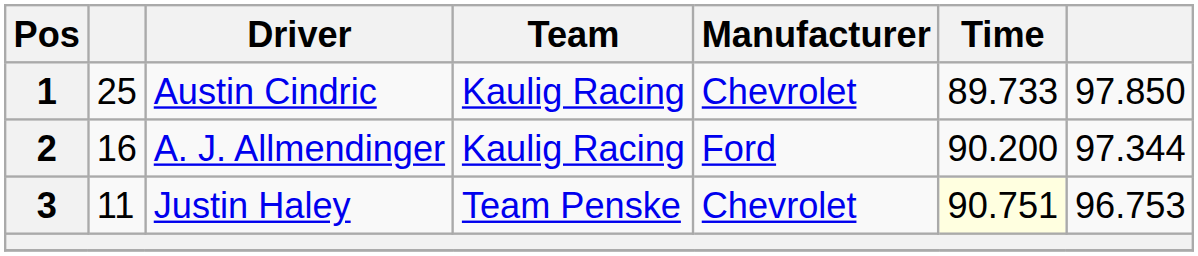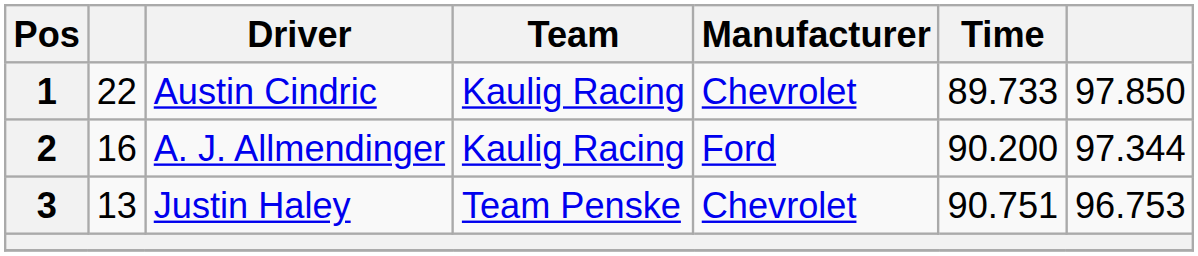 <table class="wikitable" style="font-size:95%">
 <tr>
 <th>Pos</th>
 <th></th>
 <th>Driver</th>
 <th>Team</th>
 <th>Manufacturer</th>
 <th>Time</th>
 <th></th>
 </tr>
 <tr>
 <th>1</th>
-<td>25</td>
+<td>22</td>
 <td><a href='#'>Austin Cindric</a></td>
 <td><a href='#'>Kaulig Racing</a></td>
 <td><a href='#'>Chevrolet</a></td>
 <td>89.733</td>
 <td>97.850</td>
 </tr>
 <tr>
 <th>2</th>
 <td>16</td>
 <td><a href='#'>A. J. Allmendinger</a></td>
 <td><a href='#'>Kaulig Racing</a></td>
 <td><a href='#'>Ford</a></td>
 <td>90.200</td>
 <td>97.344</td>
 </tr>
 <tr>
 <th>3</th>
-<td>11</td>
+<td>13</td>
 <td><a href='#'>Justin Haley</a></td>
 <td><a href='#'>Team Penske</a></td>
 <td><a href='#'>Chevrolet</a></td>
-<td style="background: lightyellow;">90.751</td>
+<td>90.751</td>
 <td>96.753</td>
 </tr>
 <tr>
 <th colspan="7"></th>
 </tr>
 <tr>
 </tr>
 </table>
